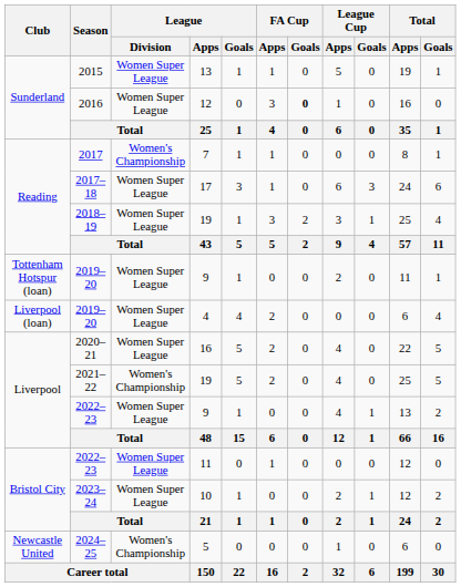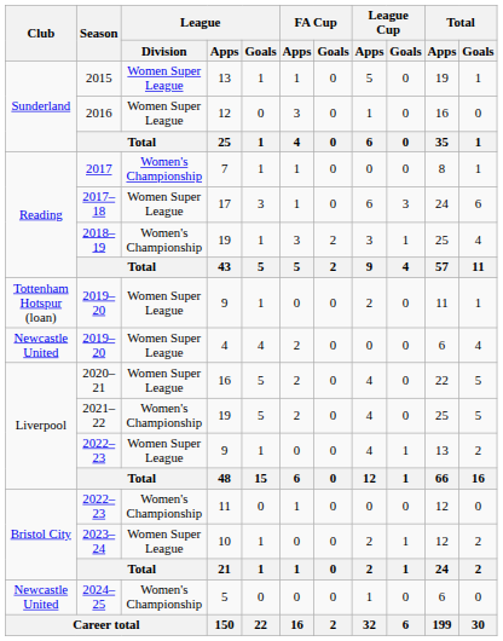 <table class="wikitable" style="text-align:center">
 <tr>
 <th rowspan="2">Club</th>
 <th rowspan="2">Season</th>
 <th colspan="3">League</th>
 <th colspan="2">FA Cup</th>
 <th colspan="2">League Cup</th>
 <th colspan="2">Total</th>
 </tr>
 <tr>
 <th>Division</th>
 <th>Apps</th>
 <th>Goals</th>
 <th>Apps</th>
 <th>Goals</th>
 <th>Apps</th>
 <th>Goals</th>
 <th>Apps</th>
 <th>Goals</th>
 </tr>
 <tr>
 <td rowspan="3"><a href='#'>Sunderland</a></td>
 <td>2015</td>
 <td><a href='#'>Women Super League</a></td>
 <td>13</td>
 <td>1</td>
 <td>1</td>
 <td>0</td>
 <td>5</td>
 <td>0</td>
 <td>19</td>
 <td>1</td>
 </tr>
 <tr>
 <td>2016</td>
 <td>Women Super League</td>
 <td>12</td>
 <td>0</td>
 <td>3</td>
-<td><strong>0</strong></td>
+<td>0</td>
 <td>1</td>
 <td>0</td>
 <td>16</td>
 <td>0</td>
 </tr>
 <tr>
 <th colspan="2">Total</th>
 <th>25</th>
 <th>1</th>
 <th>4</th>
 <th>0</th>
 <th>6</th>
 <th>0</th>
 <th>35</th>
 <th>1</th>
 </tr>
 <tr>
 <td rowspan="4"><a href='#'>Reading</a></td>
 <td><a href='#'>2017</a></td>
 <td><a href='#'>Women's Championship</a></td>
 <td>7</td>
 <td>1</td>
 <td>1</td>
 <td>0</td>
 <td>0</td>
 <td>0</td>
 <td>8</td>
 <td>1</td>
 </tr>
 <tr>
 <td><a href='#'>2017–18</a></td>
 <td>Women Super League</td>
 <td>17</td>
 <td>3</td>
 <td>1</td>
 <td>0</td>
 <td>6</td>
 <td>3</td>
 <td>24</td>
 <td>6</td>
 </tr>
 <tr>
 <td><a href='#'>2018–19</a></td>
-<td>Women Super League</td>
+<td>Women's Championship</td>
 <td>19</td>
 <td>1</td>
 <td>3</td>
 <td>2</td>
 <td>3</td>
 <td>1</td>
 <td>25</td>
 <td>4</td>
 </tr>
 <tr>
 <th colspan="2">Total</th>
 <th>43</th>
 <th>5</th>
 <th>5</th>
 <th>2</th>
 <th>9</th>
 <th>4</th>
 <th>57</th>
 <th>11</th>
 </tr>
 <tr>
 <td><a href='#'>Tottenham Hotspur</a> (loan)</td>
 <td><a href='#'>2019–20</a></td>
 <td>Women Super League</td>
 <td>9</td>
 <td>1</td>
 <td>0</td>
 <td>0</td>
 <td>2</td>
 <td>0</td>
 <td>11</td>
 <td>1</td>
 </tr>
 <tr>
-<td><a href='#'>Liverpool</a> (loan)</td>
+<td><a href='#'>Newcastle United</a></td>
 <td><a href='#'>2019–20</a></td>
 <td>Women Super League</td>
 <td>4</td>
 <td>4</td>
 <td>2</td>
 <td>0</td>
 <td>0</td>
 <td>0</td>
 <td>6</td>
 <td>4</td>
 </tr>
 <tr>
 <td rowspan="4">Liverpool</td>
 <td>2020–21</td>
 <td>Women Super League</td>
 <td>16</td>
 <td>5</td>
 <td>2</td>
 <td>0</td>
 <td>4</td>
 <td>0</td>
 <td>22</td>
 <td>5</td>
 </tr>
 <tr>
 <td>2021–22</td>
 <td>Women's Championship</td>
 <td>19</td>
 <td>5</td>
 <td>2</td>
 <td>0</td>
 <td>4</td>
 <td>0</td>
 <td>25</td>
 <td>5</td>
 </tr>
 <tr>
 <td><a href='#'>2022–23</a></td>
 <td>Women Super League</td>
 <td>9</td>
 <td>1</td>
 <td>0</td>
 <td>0</td>
 <td>4</td>
 <td>1</td>
 <td>13</td>
 <td>2</td>
 </tr>
 <tr>
 <th colspan="2">Total</th>
 <th>48</th>
 <th>15</th>
 <th>6</th>
 <th>0</th>
 <th>12</th>
 <th>1</th>
 <th>66</th>
 <th>16</th>
 </tr>
 <tr>
 <td rowspan="3"><a href='#'>Bristol City</a></td>
 <td><a href='#'>2022–23</a></td>
-<td><a href='#'>Women Super League</a></td>
+<td>Women's Championship</td>
 <td>11</td>
 <td>0</td>
 <td>1</td>
 <td>0</td>
 <td>0</td>
 <td>0</td>
 <td>12</td>
 <td>0</td>
 </tr>
 <tr>
 <td><a href='#'>2023–24</a></td>
 <td>Women Super League</td>
 <td>10</td>
 <td>1</td>
 <td>0</td>
 <td>0</td>
 <td>2</td>
 <td>1</td>
 <td>12</td>
 <td>2</td>
 </tr>
 <tr>
 <th colspan="2">Total</th>
 <th>21</th>
 <th>1</th>
 <th>1</th>
 <th>0</th>
 <th>2</th>
 <th>1</th>
 <th>24</th>
 <th>2</th>
 </tr>
 <tr>
 <td><a href='#'>Newcastle United</a></td>
 <td><a href='#'>2024–25</a></td>
 <td>Women's Championship</td>
 <td>5</td>
 <td>0</td>
 <td>0</td>
 <td>0</td>
 <td>1</td>
 <td>0</td>
 <td>6</td>
 <td>0</td>
 </tr>
 <tr>
 <th colspan="3">Career total</th>
 <th>150</th>
 <th>22</th>
 <th>16</th>
 <th>2</th>
 <th>32</th>
 <th>6</th>
 <th>199</th>
 <th>30</th>
 </tr>
 </table>
